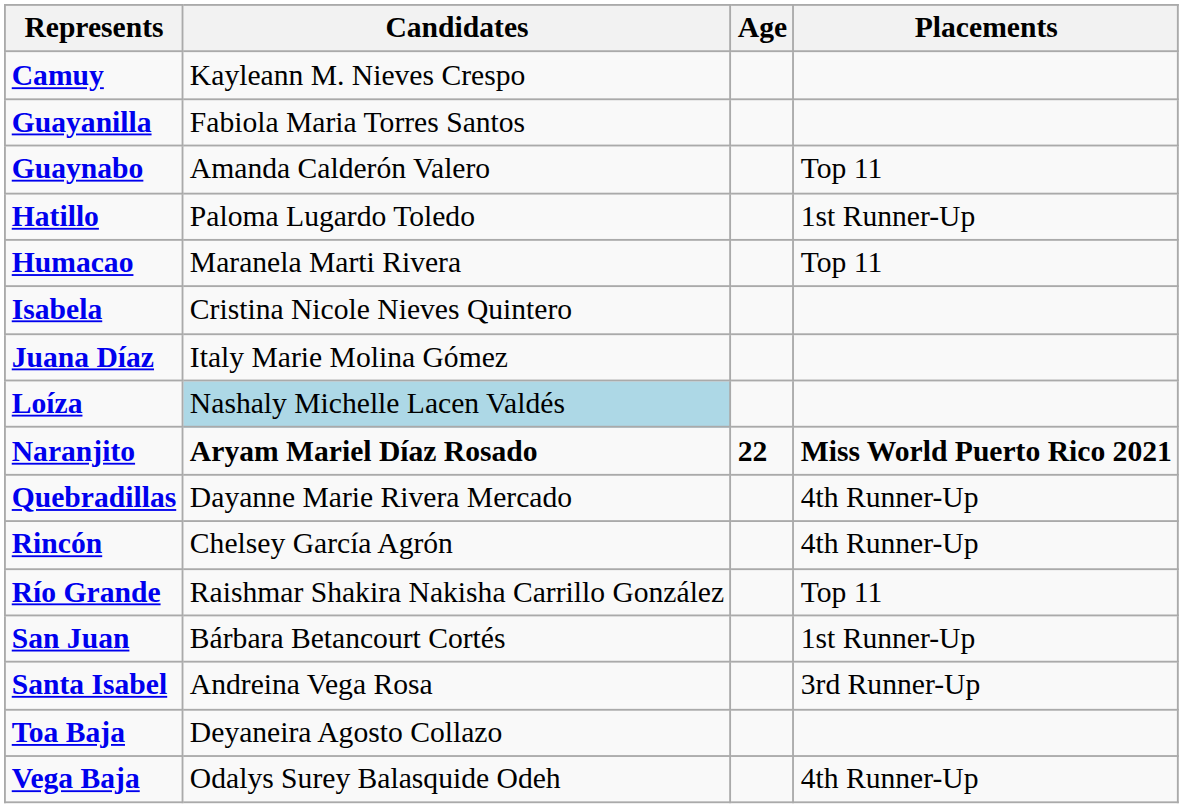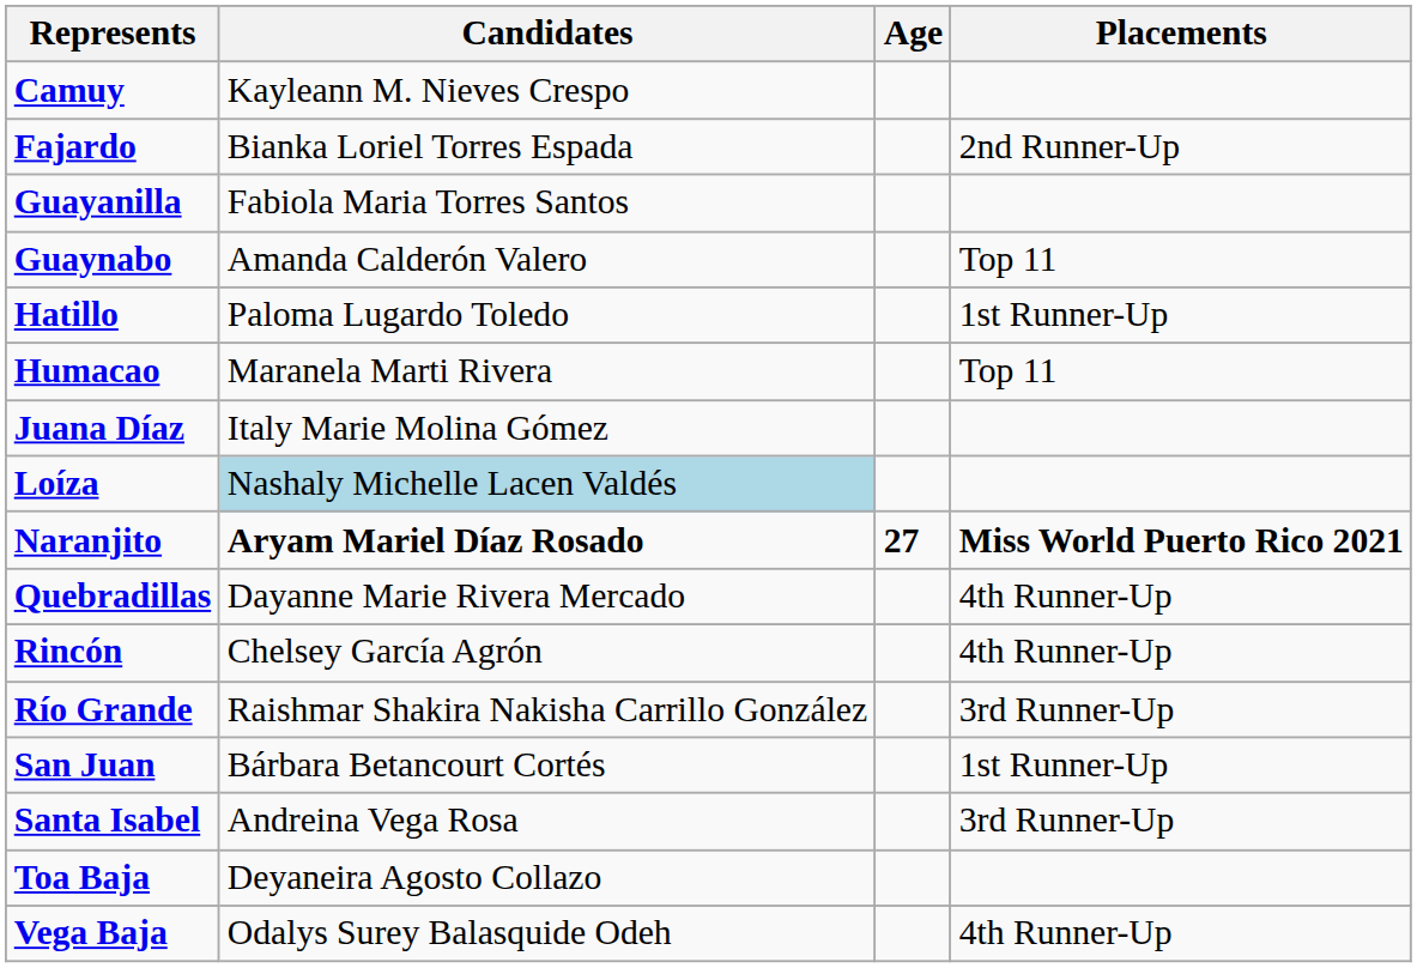 <table class="sortable wikitable">
 <tr>
 <th>Represents</th>
 <th>Candidates</th>
 <th>Age</th>
 <th>Placements</th>
 </tr>
 <tr>
 <td><strong> <a href='#'>Camuy</a></strong></td>
 <td>Kayleann M. Nieves Crespo</td>
 <td></td>
 <td></td>
+</tr>
+<tr>
+<td><strong> <a href='#'>Fajardo</a></strong></td>
+<td>Bianka Loriel Torres Espada</td>
+<td></td>
+<td>2nd Runner-Up</td>
 </tr>
 <tr>
 <td><strong> <a href='#'>Guayanilla</a></strong></td>
 <td>Fabiola Maria Torres Santos</td>
 <td></td>
 <td></td>
 </tr>
 <tr>
 <td><strong> <a href='#'>Guaynabo</a></strong></td>
 <td>Amanda Calderón Valero</td>
 <td></td>
 <td>Top 11</td>
 </tr>
 <tr>
 <td><strong> <a href='#'>Hatillo</a></strong></td>
 <td>Paloma Lugardo Toledo</td>
 <td></td>
 <td>1st Runner-Up</td>
 </tr>
 <tr>
 <td><strong> <a href='#'>Humacao</a></strong></td>
 <td>Maranela Marti Rivera</td>
 <td></td>
 <td>Top 11</td>
 </tr>
 <tr>
-<td><strong> <a href='#'>Isabela</a></strong></td>
-<td>Cristina Nicole Nieves Quintero</td>
-<td></td>
-<td></td>
-</tr>
-<tr>
 <td><strong> <a href='#'>Juana Díaz</a></strong></td>
 <td>Italy Marie Molina Gómez</td>
 <td></td>
 <td></td>
 </tr>
 <tr>
 <td><strong> <a href='#'>Loíza</a></strong></td>
 <td style="background: lightblue;">Nashaly Michelle Lacen Valdés</td>
 <td></td>
 <td></td>
 </tr>
 <tr>
 <td><strong> <a href='#'>Naranjito</a></strong></td>
 <td><strong>Aryam Mariel Díaz Rosado</strong></td>
-<td><strong>22</strong></td>
+<td><strong>27</strong></td>
 <td><strong>Miss World Puerto Rico 2021</strong></td>
 </tr>
 <tr>
 <td><strong> <a href='#'>Quebradillas</a></strong></td>
 <td>Dayanne Marie Rivera Mercado</td>
 <td></td>
 <td>4th Runner-Up</td>
 </tr>
 <tr>
 <td><strong> <a href='#'>Rincón</a></strong></td>
 <td>Chelsey García Agrón</td>
 <td></td>
 <td>4th Runner-Up</td>
 </tr>
 <tr>
 <td><strong> <a href='#'>Río Grande</a></strong></td>
 <td>Raishmar Shakira Nakisha Carrillo González</td>
 <td></td>
-<td>Top 11</td>
+<td>3rd Runner-Up</td>
 </tr>
 <tr>
 <td><strong> <a href='#'>San Juan</a></strong></td>
 <td>Bárbara Betancourt Cortés</td>
 <td></td>
 <td>1st Runner-Up</td>
 </tr>
 <tr>
 <td><strong> <a href='#'>Santa Isabel</a></strong></td>
 <td>Andreina Vega Rosa</td>
 <td></td>
 <td>3rd Runner-Up</td>
 </tr>
 <tr>
 <td><strong> <a href='#'>Toa Baja</a></strong></td>
 <td>Deyaneira Agosto Collazo</td>
 <td></td>
 <td></td>
 </tr>
 <tr>
 <td><strong> <a href='#'>Vega Baja</a></strong></td>
 <td>Odalys Surey Balasquide Odeh</td>
 <td></td>
 <td>4th Runner-Up</td>
 </tr>
 </table>
